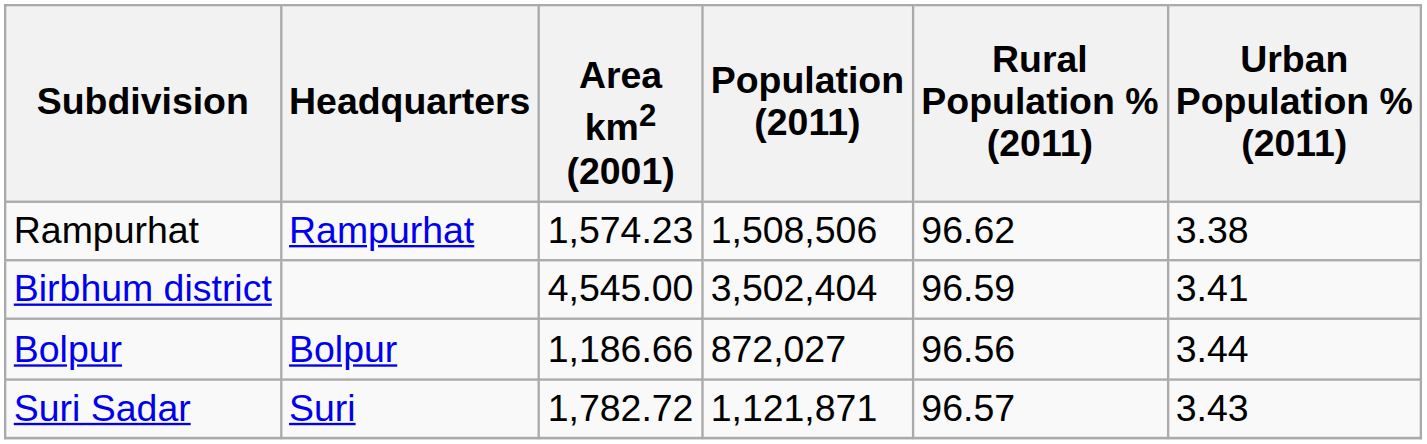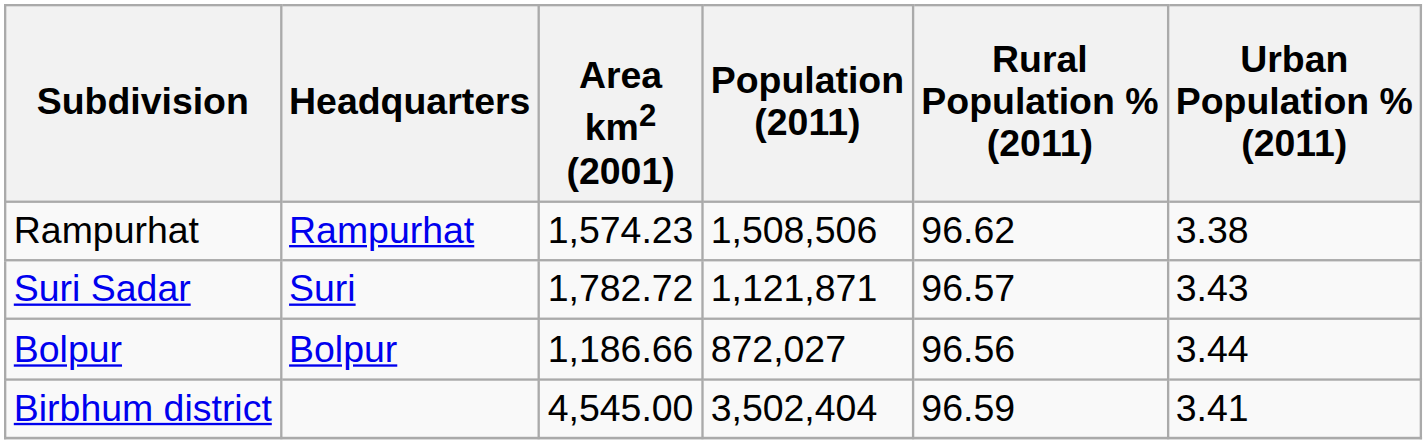 <table class="wikitable sortable">
 <tr>
 <th>Subdivision</th>
 <th>Headquarters</th>
 <th><br>Area<br>km<sup>2</sup><br>(2001)</th>
 <th>Population<br>(2011)</th>
 <th>Rural<br>Population %<br>(2011)</th>
 <th>Urban<br> Population % <br>(2011)</th>
 </tr>
 <tr>
 <td>Rampurhat</td>
 <td><a href='#'>Rampurhat</a></td>
 <td>1,574.23</td>
 <td>1,508,506</td>
 <td>96.62</td>
 <td>3.38</td>
 </tr>
 <tr>
-<td><a href='#'>Birbhum district</a></td>
-<td></td>
-<td>4,545.00</td>
-<td>3,502,404</td>
-<td>96.59</td>
-<td>3.41</td>
+<td><a href='#'>Suri Sadar</a></td>
+<td><a href='#'>Suri</a></td>
+<td>1,782.72</td>
+<td>1,121,871</td>
+<td>96.57</td>
+<td>3.43</td>
 </tr>
 <tr>
 <td><a href='#'>Bolpur</a></td>
 <td><a href='#'>Bolpur</a></td>
 <td>1,186.66</td>
 <td>872,027</td>
 <td>96.56</td>
 <td>3.44</td>
 </tr>
 <tr>
-<td><a href='#'>Suri Sadar</a></td>
-<td><a href='#'>Suri</a></td>
-<td>1,782.72</td>
-<td>1,121,871</td>
-<td>96.57</td>
-<td>3.43</td>
+<td><a href='#'>Birbhum district</a></td>
+<td></td>
+<td>4,545.00</td>
+<td>3,502,404</td>
+<td>96.59</td>
+<td>3.41</td>
 </tr>
 <tr>
 </tr>
 </table>
